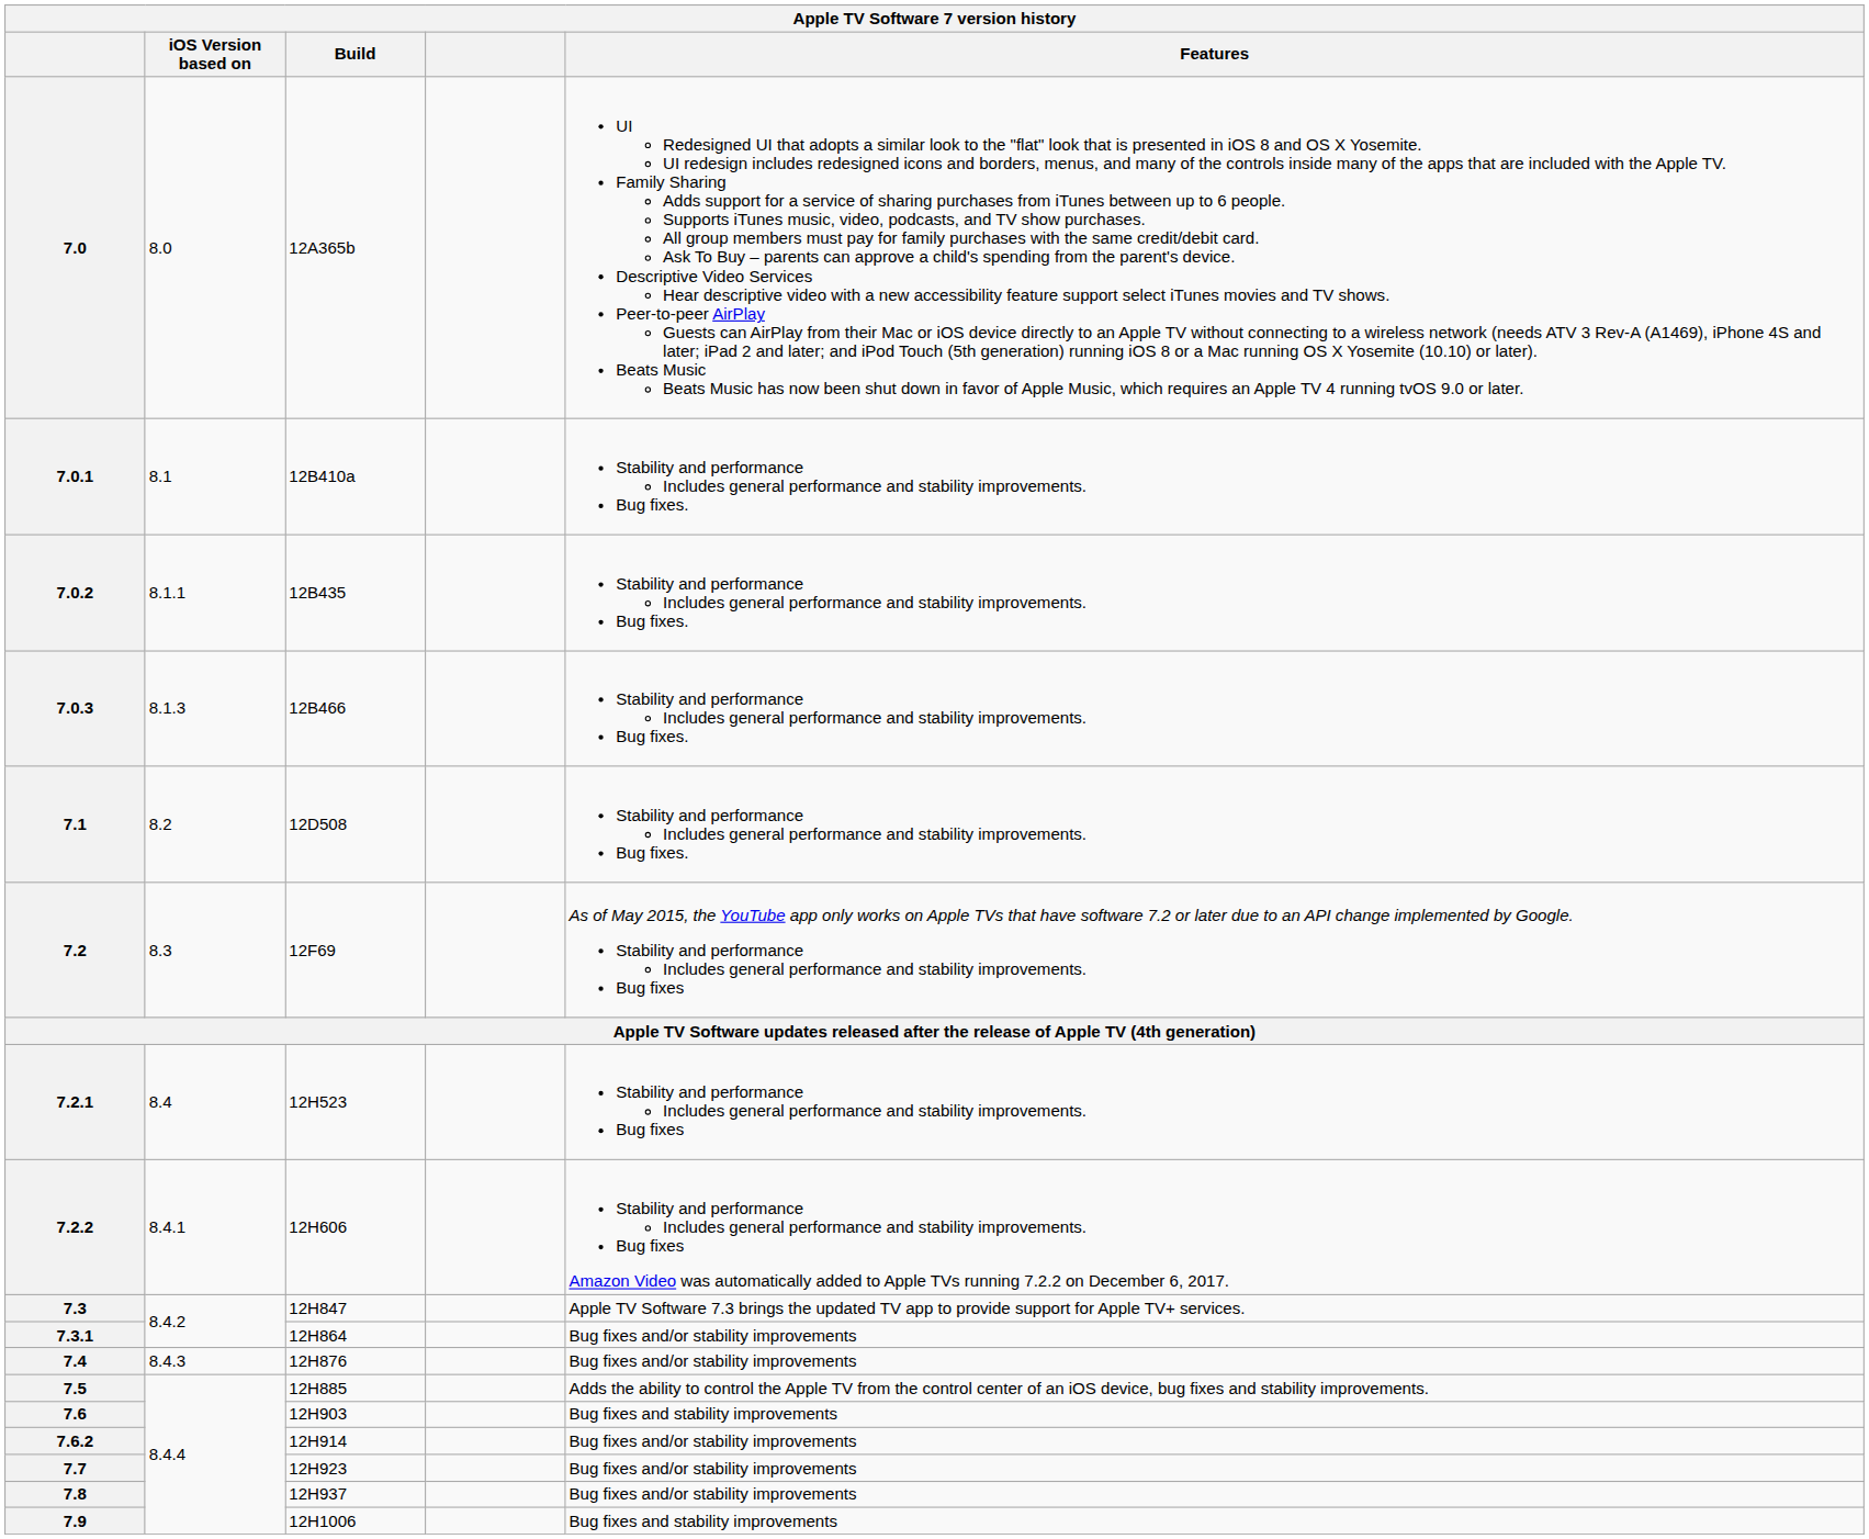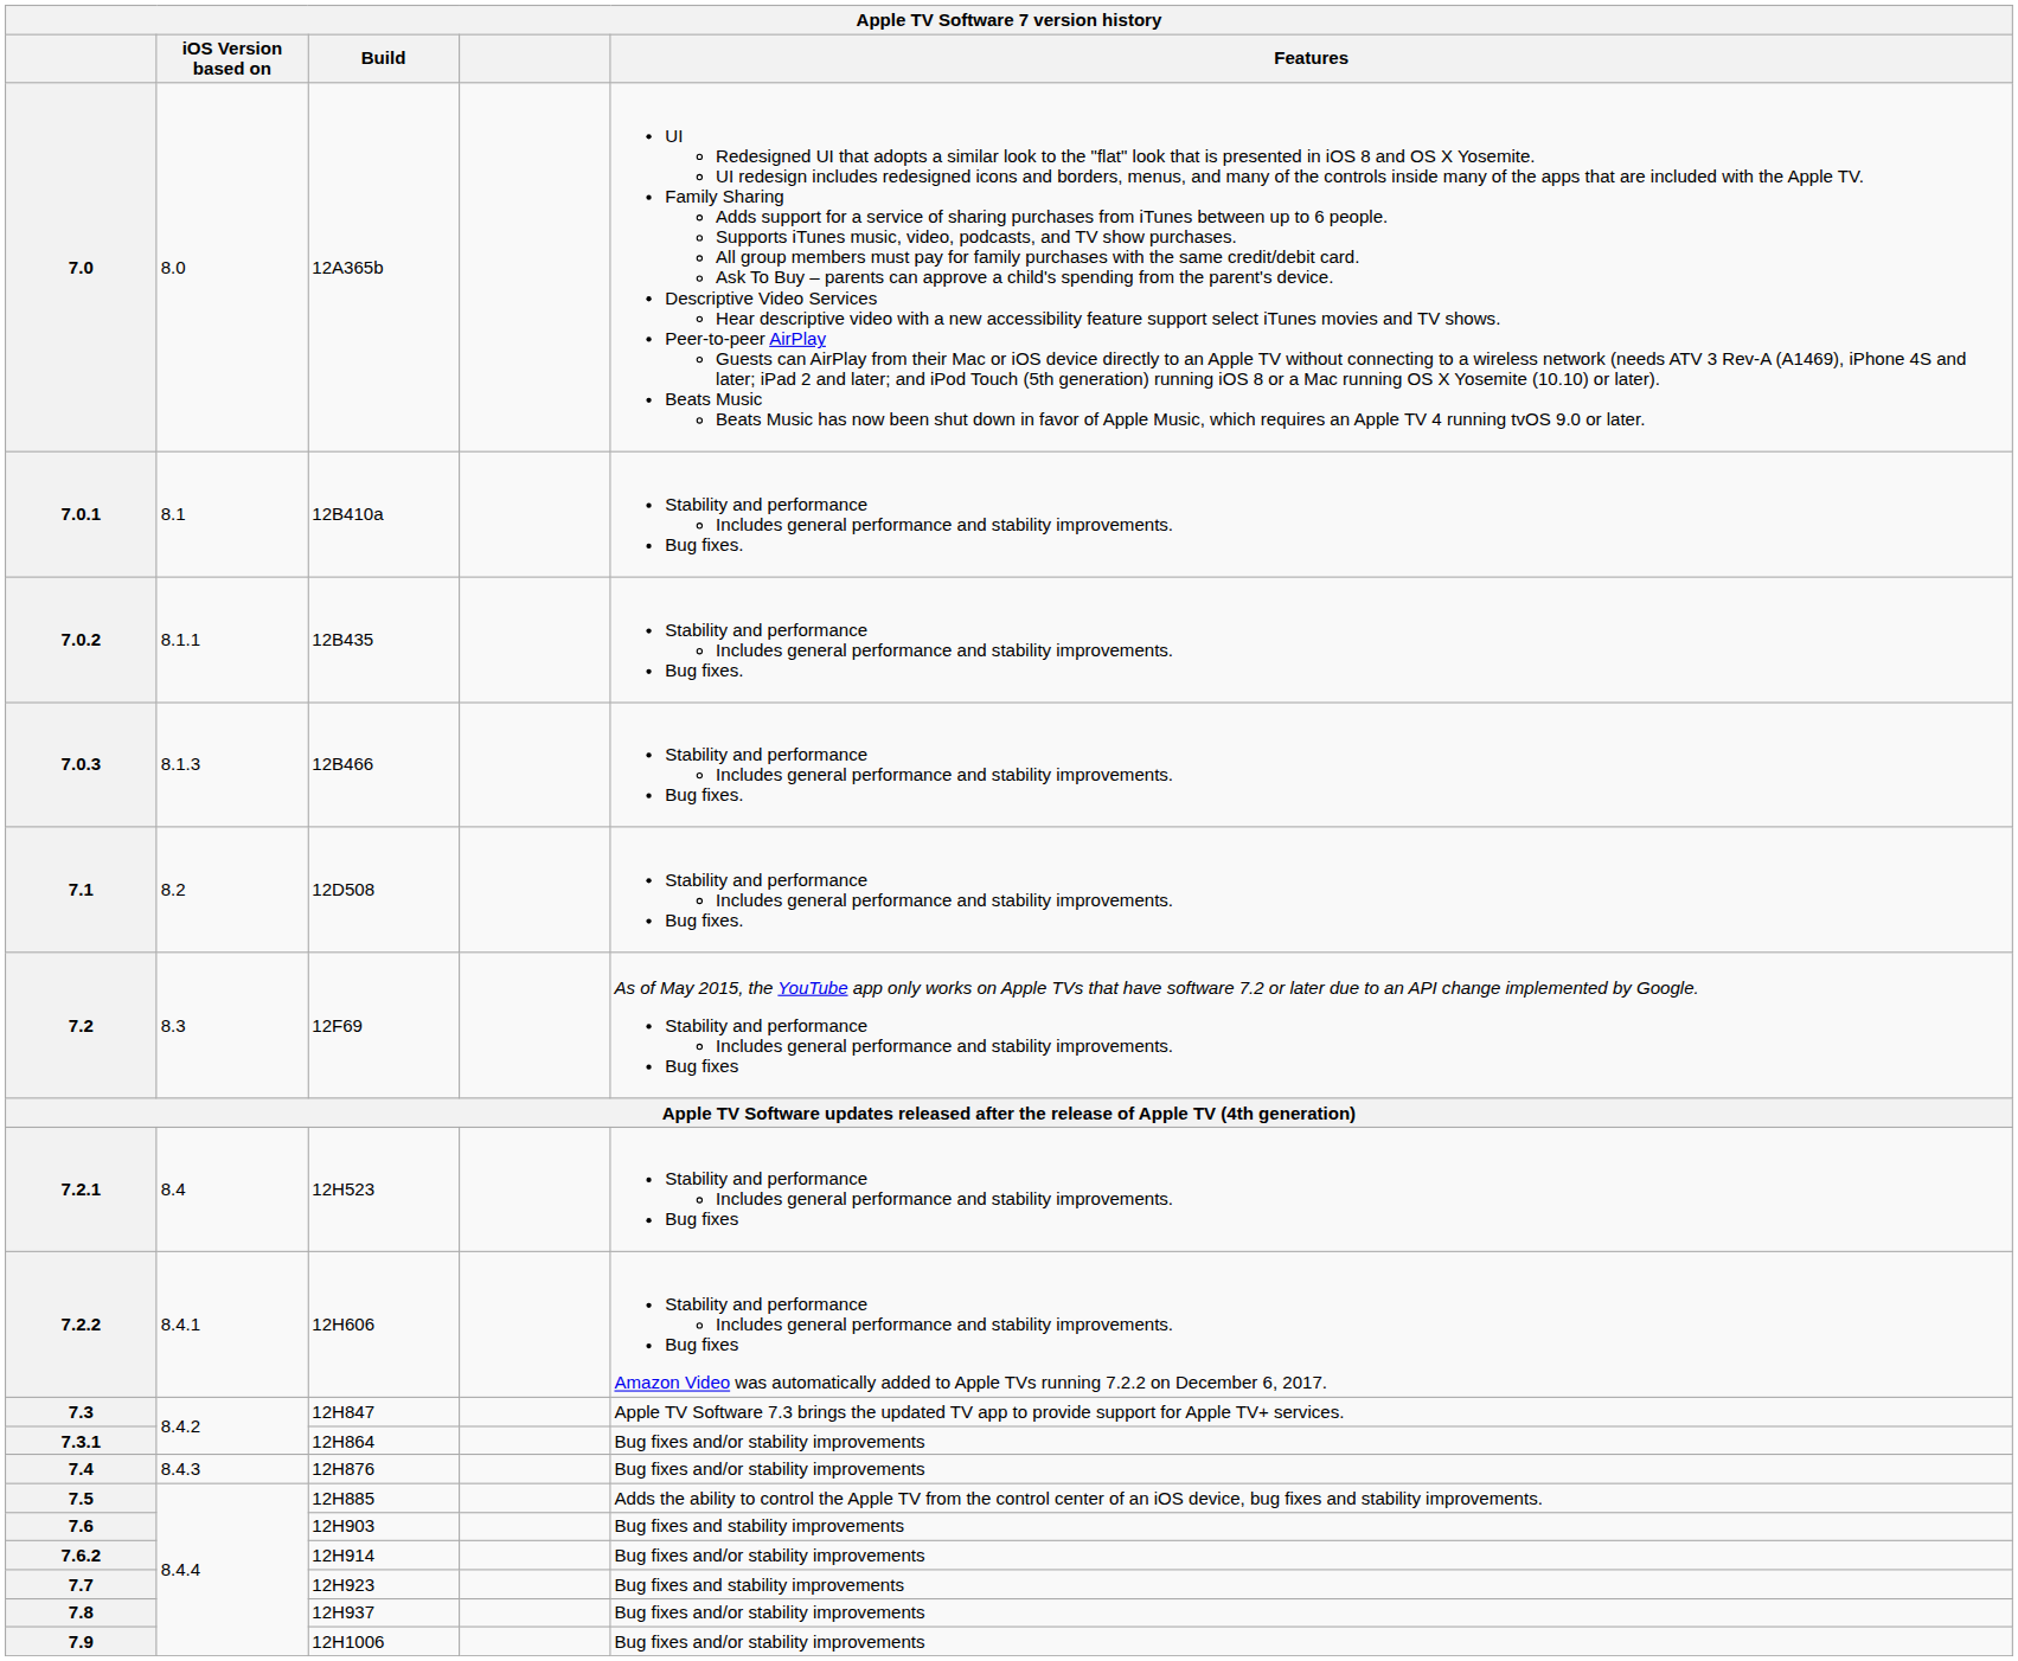 <table class="wikitable mw-collapsible mw-collapsed" style="width:100%; font-size:88%;">
 <tr>
 <th id="8.4.2a" colspan="5">Apple TV Software 7 version history</th>
 </tr>
 <tr>
 <th style="width:8em;"></th>
 <th style="width:8em;">iOS Version based on</th>
 <th style="width:8em;">Build</th>
 <th style="width:8em;"></th>
 <th>Features</th>
 </tr>
 <tr>
 <th>7.0</th>
 <td>8.0</td>
 <td>12A365b</td>
 <td></td>
 <td><br><ul><li>UI<ul><li>Redesigned UI that adopts a similar look to the "flat" look that is presented in iOS 8 and OS X Yosemite.</li><li>UI redesign includes redesigned icons and borders, menus, and many of the controls inside many of the apps that are included with the Apple TV.</li></ul></li><li>Family Sharing<ul><li>Adds support for a service of sharing purchases from iTunes between up to 6 people.</li><li>Supports iTunes music, video, podcasts, and TV show purchases.</li><li>All group members must pay for family purchases with the same credit/debit card.</li><li>Ask To Buy – parents can approve a child's spending from the parent's device.</li></ul></li><li>Descriptive Video Services<ul><li>Hear descriptive video with a new accessibility feature support select iTunes movies and TV shows.</li></ul></li><li>Peer-to-peer <a href='#'>AirPlay</a><ul><li>Guests can AirPlay from their Mac or iOS device directly to an Apple TV without connecting to a wireless network (needs ATV 3 Rev-A (A1469), iPhone 4S and later; iPad 2 and later; and iPod Touch (5th generation) running iOS 8 or a Mac running OS X Yosemite (10.10) or later).</li></ul></li><li>Beats Music<ul><li>Beats Music has now been shut down in favor of Apple Music, which requires an Apple TV 4 running tvOS 9.0 or later.</li></ul></li></ul></td>
 </tr>
 <tr>
 <th>7.0.1</th>
 <td>8.1</td>
 <td>12B410a</td>
 <td></td>
 <td><br><ul><li>Stability and performance<ul><li>Includes general performance and stability improvements.</li></ul></li><li>Bug fixes.</li></ul></td>
 </tr>
 <tr>
 <th>7.0.2</th>
 <td>8.1.1</td>
 <td>12B435</td>
 <td></td>
 <td><br><ul><li>Stability and performance<ul><li>Includes general performance and stability improvements.</li></ul></li><li>Bug fixes.</li></ul></td>
 </tr>
 <tr>
 <th>7.0.3</th>
 <td>8.1.3</td>
 <td>12B466</td>
 <td></td>
 <td><br><ul><li>Stability and performance<ul><li>Includes general performance and stability improvements.</li></ul></li><li>Bug fixes.</li></ul></td>
 </tr>
 <tr>
 <th>7.1</th>
 <td>8.2</td>
 <td>12D508</td>
 <td></td>
 <td><br><ul><li>Stability and performance<ul><li>Includes general performance and stability improvements.</li></ul></li><li>Bug fixes.</li></ul></td>
 </tr>
 <tr>
 <th>7.2</th>
 <td>8.3</td>
 <td>12F69</td>
 <td></td>
 <td><br><em>As of May 2015, the <a href='#'>YouTube</a> app only works on Apple TVs that have software 7.2 or later due to an API change implemented by Google.</em><ul><li>Stability and performance<ul><li>Includes general performance and stability improvements.</li></ul></li><li>Bug fixes</li></ul></td>
 </tr>
 <tr>
 <th colspan=5>Apple TV Software updates released after the release of Apple TV (4th generation)</th>
 </tr>
 <tr>
 <th>7.2.1</th>
 <td>8.4</td>
 <td>12H523</td>
 <td></td>
 <td><br><ul><li>Stability and performance<ul><li>Includes general performance and stability improvements.</li></ul></li><li>Bug fixes</li></ul></td>
 </tr>
 <tr>
 <th>7.2.2</th>
 <td rowspan="1">8.4.1</td>
 <td>12H606</td>
 <td></td>
 <td><br><ul><li>Stability and performance<ul><li>Includes general performance and stability improvements.</li></ul></li><li>Bug fixes</li></ul><a href='#'>Amazon Video</a> was automatically added to Apple TVs running 7.2.2 on December 6, 2017.</td>
 </tr>
 <tr>
 <th>7.3</th>
 <td rowspan="2">8.4.2</td>
 <td>12H847</td>
 <td></td>
 <td>Apple TV Software 7.3 brings the updated TV app to provide support for Apple TV+ services.</td>
 </tr>
 <tr>
 <th>7.3.1</th>
 <td>12H864</td>
 <td></td>
 <td>Bug fixes and/or stability improvements</td>
 </tr>
 <tr>
 <th>7.4</th>
 <td>8.4.3</td>
 <td>12H876</td>
 <td></td>
 <td>Bug fixes and/or stability improvements</td>
 </tr>
 <tr>
 <th>7.5</th>
 <td rowspan="6">8.4.4</td>
 <td>12H885</td>
 <td></td>
 <td>Adds the ability to control the Apple TV from the control center of an iOS device, bug fixes and stability improvements.</td>
 </tr>
 <tr>
 <th>7.6</th>
 <td>12H903</td>
 <td></td>
 <td>Bug fixes and stability improvements</td>
 </tr>
 <tr>
 <th>7.6.2</th>
 <td>12H914</td>
 <td></td>
 <td>Bug fixes and/or stability improvements</td>
 </tr>
 <tr>
 <th>7.7</th>
 <td>12H923</td>
 <td></td>
-<td>Bug fixes and/or stability improvements</td>
+<td>Bug fixes and stability improvements</td>
 </tr>
 <tr>
 <th>7.8</th>
 <td>12H937</td>
 <td></td>
 <td>Bug fixes and/or stability improvements</td>
 </tr>
 <tr>
 <th>7.9</th>
 <td>12H1006</td>
 <td></td>
-<td>Bug fixes and stability improvements</td>
+<td>Bug fixes and/or stability improvements</td>
 </tr>
 </table>
